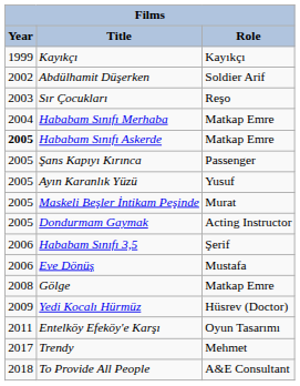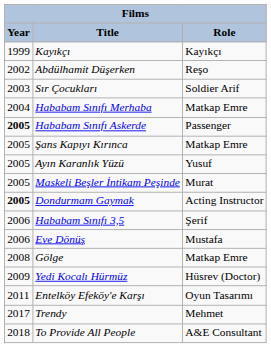 <table class="wikitable" style="font-size: 80%;">
 <tr>
 <th colspan="3" style="background:LightSteelBlue">Films</th>
 </tr>
 <tr>
 <th style="background:LightSteelBlue">Year</th>
 <th style="background:LightSteelBlue">Title</th>
 <th style="background:LightSteelBlue">Role</th>
 </tr>
 <tr>
 <td>1999</td>
 <td><em>Kayıkçı</em></td>
 <td>Kayıkçı</td>
 </tr>
 <tr>
 <td>2002</td>
 <td><em>Abdülhamit Düşerken</em></td>
-<td>Soldier Arif</td>
+<td>Reşo</td>
 </tr>
 <tr>
 <td>2003</td>
 <td><em>Sır Çocukları</em></td>
-<td>Reşo</td>
+<td>Soldier Arif</td>
 </tr>
 <tr>
 <td>2004</td>
 <td><em><a href='#'>Hababam Sınıfı Merhaba</a></em></td>
 <td>Matkap Emre</td>
 </tr>
 <tr>
 <td><strong>2005</strong></td>
 <td><em><a href='#'>Hababam Sınıfı Askerde</a></em></td>
-<td>Matkap Emre</td>
+<td>Passenger</td>
 </tr>
 <tr>
 <td>2005</td>
 <td><em>Şans Kapıyı Kırınca</em></td>
-<td>Passenger</td>
+<td>Matkap Emre</td>
 </tr>
 <tr>
 <td>2005</td>
 <td><em>Ayın Karanlık Yüzü</em></td>
 <td>Yusuf</td>
 </tr>
 <tr>
 <td>2005</td>
 <td><em><a href='#'>Maskeli Beşler İntikam Peşinde</a></em></td>
 <td>Murat</td>
 </tr>
 <tr>
-<td>2005</td>
+<td><strong>2005</strong></td>
 <td><em><a href='#'>Dondurmam Gaymak</a></em></td>
 <td>Acting Instructor</td>
 </tr>
 <tr>
 <td>2006</td>
 <td><em><a href='#'>Hababam Sınıfı 3,5</a></em></td>
 <td>Şerif</td>
 </tr>
 <tr>
 <td>2006</td>
 <td><em><a href='#'>Eve Dönüş</a></em></td>
 <td>Mustafa</td>
 </tr>
 <tr>
 <td>2008</td>
 <td><em>Gölge</em></td>
 <td>Matkap Emre</td>
 </tr>
 <tr>
 <td>2009</td>
 <td><em><a href='#'>Yedi Kocalı Hürmüz</a></em></td>
 <td>Hüsrev (Doctor)</td>
 </tr>
 <tr>
 <td>2011</td>
 <td><em>Entelköy Efeköy'e Karşı</em></td>
 <td>Oyun Tasarımı</td>
 </tr>
 <tr>
 <td>2017</td>
 <td><em>Trendy</em></td>
 <td>Mehmet</td>
 </tr>
 <tr>
 <td>2018</td>
 <td><em>To Provide All People</em></td>
 <td>A&E Consultant</td>
 </tr>
 </table>
